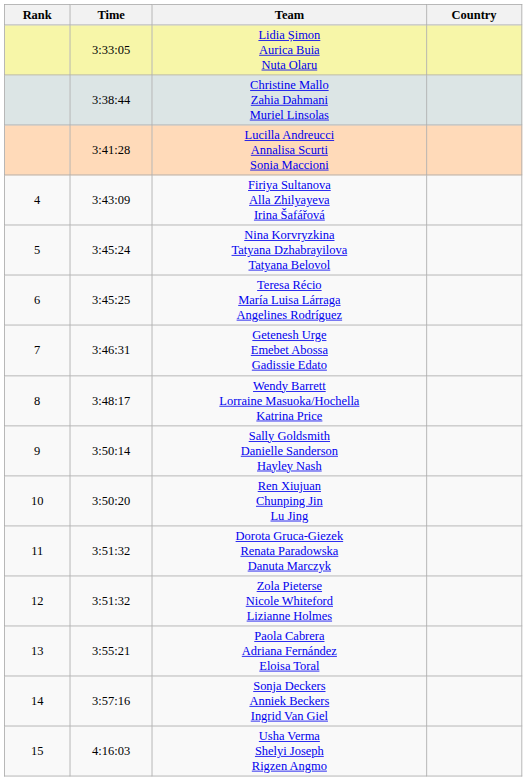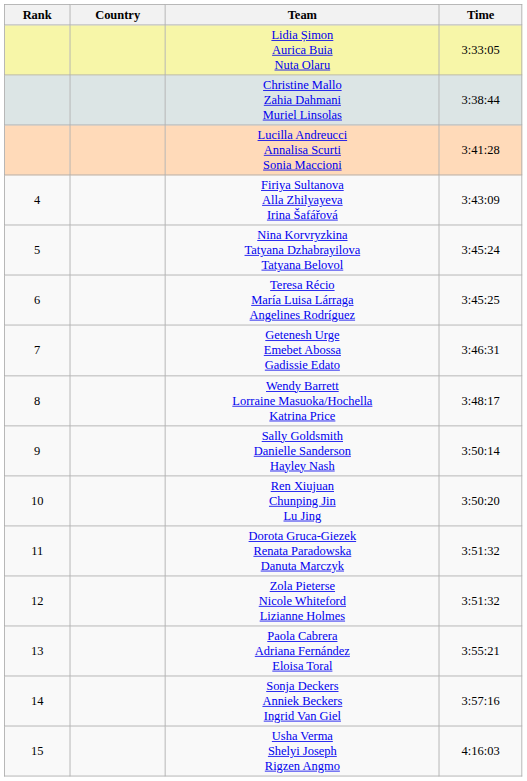 <table class="wikitable sortable" style=" text-align:center; font-size:95%;" width="50%">
 <tr>
 <th>Rank</th>
+<th>Country</th>
+<th>Team</th>
 <th>Time</th>
-<th>Team</th>
-<th>Country</th>
 </tr>
 <tr bgcolor="#F7F6A8">
 <td align=center></td>
+<td align=left></td>
+<td><a href='#'>Lidia Șimon</a><br><a href='#'>Aurica Buia</a><br><a href='#'>Nuta Olaru</a></td>
 <td>3:33:05</td>
-<td><a href='#'>Lidia Șimon</a><br><a href='#'>Aurica Buia</a><br><a href='#'>Nuta Olaru</a></td>
-<td align=left></td>
 </tr>
 <tr bgcolor="#DCE5E5">
 <td align=center></td>
+<td align=left></td>
+<td><a href='#'>Christine Mallo</a><br><a href='#'>Zahia Dahmani</a><br><a href='#'>Muriel Linsolas</a></td>
 <td>3:38:44</td>
-<td><a href='#'>Christine Mallo</a><br><a href='#'>Zahia Dahmani</a><br><a href='#'>Muriel Linsolas</a></td>
-<td align=left></td>
 </tr>
 <tr bgcolor="#FFDAB9">
 <td align=center></td>
+<td align=left></td>
+<td><a href='#'>Lucilla Andreucci</a><br><a href='#'>Annalisa Scurti</a><br><a href='#'>Sonia Maccioni</a></td>
 <td>3:41:28</td>
-<td><a href='#'>Lucilla Andreucci</a><br><a href='#'>Annalisa Scurti</a><br><a href='#'>Sonia Maccioni</a></td>
-<td align=left></td>
 </tr>
 <tr>
 <td align=center>4</td>
+<td align=left></td>
+<td><a href='#'>Firiya Sultanova</a><br><a href='#'>Alla Zhilyayeva</a><br><a href='#'>Irina Šafářová</a></td>
 <td>3:43:09</td>
-<td><a href='#'>Firiya Sultanova</a><br><a href='#'>Alla Zhilyayeva</a><br><a href='#'>Irina Šafářová</a></td>
-<td align=left></td>
 </tr>
 <tr>
 <td align=center>5</td>
+<td align=left></td>
+<td><a href='#'>Nina Korvryzkina</a><br><a href='#'>Tatyana Dzhabrayilova</a><br><a href='#'>Tatyana Belovol</a></td>
 <td>3:45:24</td>
-<td><a href='#'>Nina Korvryzkina</a><br><a href='#'>Tatyana Dzhabrayilova</a><br><a href='#'>Tatyana Belovol</a></td>
-<td align=left></td>
 </tr>
 <tr>
 <td align=center>6</td>
+<td align=left></td>
+<td><a href='#'>Teresa Récio</a><br><a href='#'>María Luisa Lárraga</a><br><a href='#'>Angelines Rodríguez</a></td>
 <td>3:45:25</td>
-<td><a href='#'>Teresa Récio</a><br><a href='#'>María Luisa Lárraga</a><br><a href='#'>Angelines Rodríguez</a></td>
-<td align=left></td>
 </tr>
 <tr>
 <td align=center>7</td>
+<td align=left></td>
+<td><a href='#'>Getenesh Urge</a><br><a href='#'>Emebet Abossa</a><br><a href='#'>Gadissie Edato</a></td>
 <td>3:46:31</td>
-<td><a href='#'>Getenesh Urge</a><br><a href='#'>Emebet Abossa</a><br><a href='#'>Gadissie Edato</a></td>
-<td align=left></td>
 </tr>
 <tr>
 <td align=center>8</td>
+<td align=left></td>
+<td><a href='#'>Wendy Barrett</a><br><a href='#'>Lorraine Masuoka/Hochella</a><br><a href='#'>Katrina Price</a></td>
 <td>3:48:17</td>
-<td><a href='#'>Wendy Barrett</a><br><a href='#'>Lorraine Masuoka/Hochella</a><br><a href='#'>Katrina Price</a></td>
-<td align=left></td>
 </tr>
 <tr>
 <td align=center>9</td>
+<td align=left></td>
+<td><a href='#'>Sally Goldsmith</a><br><a href='#'>Danielle Sanderson</a><br><a href='#'>Hayley Nash</a></td>
 <td>3:50:14</td>
-<td><a href='#'>Sally Goldsmith</a><br><a href='#'>Danielle Sanderson</a><br><a href='#'>Hayley Nash</a></td>
-<td align=left></td>
 </tr>
 <tr>
 <td align=center>10</td>
+<td align=left></td>
+<td><a href='#'>Ren Xiujuan</a><br><a href='#'>Chunping Jin</a><br><a href='#'>Lu Jing</a></td>
 <td>3:50:20</td>
-<td><a href='#'>Ren Xiujuan</a><br><a href='#'>Chunping Jin</a><br><a href='#'>Lu Jing</a></td>
-<td align=left></td>
 </tr>
 <tr>
 <td align=center>11</td>
+<td align=left></td>
+<td><a href='#'>Dorota Gruca-Giezek</a><br><a href='#'>Renata Paradowska</a><br><a href='#'>Danuta Marczyk</a></td>
 <td>3:51:32</td>
-<td><a href='#'>Dorota Gruca-Giezek</a><br><a href='#'>Renata Paradowska</a><br><a href='#'>Danuta Marczyk</a></td>
-<td align=left></td>
 </tr>
 <tr>
 <td align=center>12</td>
+<td align=left></td>
+<td><a href='#'>Zola Pieterse</a><br><a href='#'>Nicole Whiteford</a><br><a href='#'>Lizianne Holmes</a></td>
 <td>3:51:32</td>
-<td><a href='#'>Zola Pieterse</a><br><a href='#'>Nicole Whiteford</a><br><a href='#'>Lizianne Holmes</a></td>
-<td align=left></td>
 </tr>
 <tr>
 <td align=center>13</td>
+<td align=left></td>
+<td><a href='#'>Paola Cabrera</a><br><a href='#'>Adriana Fernández</a><br><a href='#'>Eloisa Toral</a></td>
 <td>3:55:21</td>
-<td><a href='#'>Paola Cabrera</a><br><a href='#'>Adriana Fernández</a><br><a href='#'>Eloisa Toral</a></td>
-<td align=left></td>
 </tr>
 <tr>
 <td align=center>14</td>
+<td align=left></td>
+<td><a href='#'>Sonja Deckers</a><br><a href='#'>Anniek Beckers</a><br><a href='#'>Ingrid Van Giel</a></td>
 <td>3:57:16</td>
-<td><a href='#'>Sonja Deckers</a><br><a href='#'>Anniek Beckers</a><br><a href='#'>Ingrid Van Giel</a></td>
-<td align=left></td>
 </tr>
 <tr>
 <td align=center>15</td>
+<td align=left></td>
+<td><a href='#'>Usha Verma</a><br><a href='#'>Shelyi Joseph</a><br><a href='#'>Rigzen Angmo</a></td>
 <td>4:16:03</td>
-<td><a href='#'>Usha Verma</a><br><a href='#'>Shelyi Joseph</a><br><a href='#'>Rigzen Angmo</a></td>
-<td align=left></td>
 </tr>
 </table>
